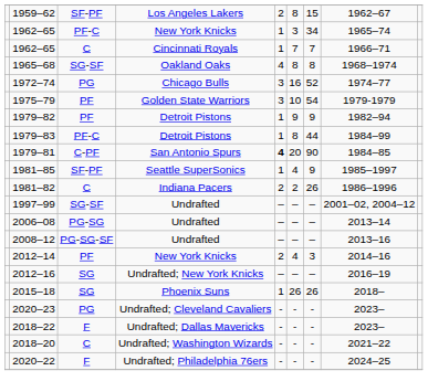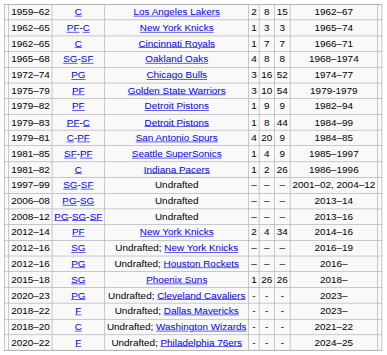 <table class="wikitable sortable" style="text-align:center">
 <tr>
 </tr>
 <tr>
 <td> </td>
 <td>1959–62</td>
-<td><a href='#'>SF</a>-<a href='#'>PF</a></td>
+<td><a href='#'>C</a></td>
 <td> <a href='#'>Los Angeles Lakers</a></td>
 <td>2</td>
 <td>8</td>
 <td>15</td>
 <td>1962–67</td>
 <td></td>
 </tr>
 <tr>
 <td> </td>
 <td>1962–65</td>
 <td><a href='#'>PF</a>-<a href='#'>C</a></td>
 <td> <a href='#'>New York Knicks</a></td>
 <td>1</td>
 <td>3</td>
-<td>34</td>
+<td>3</td>
 <td>1965–74</td>
 <td></td>
 </tr>
 <tr>
 <td> </td>
 <td>1962–65</td>
 <td><a href='#'>C</a></td>
 <td> <a href='#'>Cincinnati Royals</a></td>
 <td>1</td>
 <td>7</td>
 <td>7</td>
 <td>1966–71</td>
 <td></td>
 </tr>
 <tr>
 <td> </td>
 <td>1965–68</td>
 <td><a href='#'>SG</a>-<a href='#'>SF</a></td>
 <td> <a href='#'>Oakland Oaks</a></td>
 <td>4</td>
 <td>8</td>
 <td>8</td>
 <td>1968–1974</td>
 <td></td>
 </tr>
 <tr>
 <td> </td>
 <td>1972–74</td>
 <td><a href='#'>PG</a></td>
 <td> <a href='#'>Chicago Bulls</a></td>
 <td>3</td>
 <td>16</td>
 <td>52</td>
 <td>1974–77</td>
 <td></td>
 </tr>
 <tr>
 <td> </td>
 <td>1975–79</td>
 <td><a href='#'>PF</a></td>
 <td> <a href='#'>Golden State Warriors</a></td>
 <td>3</td>
 <td>10</td>
 <td>54</td>
 <td>1979-1979</td>
 <td></td>
 </tr>
 <tr>
 <td> </td>
 <td>1979–82</td>
 <td><a href='#'>PF</a></td>
 <td> <a href='#'>Detroit Pistons</a></td>
 <td>1</td>
 <td>9</td>
 <td>9</td>
 <td>1982–94</td>
 <td></td>
 </tr>
 <tr>
 <td> </td>
 <td>1979–83</td>
 <td><a href='#'>PF</a>-<a href='#'>C</a></td>
 <td> <a href='#'>Detroit Pistons</a></td>
 <td>1</td>
 <td>8</td>
 <td>44</td>
 <td>1984–99</td>
 <td></td>
 </tr>
 <tr>
 <td> </td>
 <td>1979–81</td>
 <td><a href='#'>C</a>-<a href='#'>PF</a></td>
 <td> <a href='#'>San Antonio Spurs</a></td>
-<td><strong>4</strong></td>
+<td>4</td>
 <td>20</td>
-<td>90</td>
+<td>9</td>
 <td>1984–85</td>
 <td></td>
 </tr>
 <tr>
 <td> </td>
 <td>1981–85</td>
 <td><a href='#'>SF</a>-<a href='#'>PF</a></td>
 <td> <a href='#'>Seattle SuperSonics</a></td>
 <td>1</td>
 <td>4</td>
 <td>9</td>
 <td>1985–1997</td>
 <td></td>
 </tr>
 <tr>
 <td> </td>
 <td>1981–82</td>
 <td><a href='#'>C</a></td>
 <td> <a href='#'>Indiana Pacers</a></td>
-<td>2</td>
+<td>1</td>
 <td>2</td>
 <td>26</td>
 <td>1986–1996</td>
 <td></td>
 </tr>
 <tr>
 <td> </td>
 <td>1997–99</td>
 <td><a href='#'>SG</a>-<a href='#'>SF</a></td>
 <td> Undrafted</td>
 <td>–</td>
 <td>–</td>
 <td>–</td>
 <td>2001–02, 2004–12</td>
 <td></td>
 </tr>
 <tr>
 <td> </td>
 <td>2006–08</td>
 <td><a href='#'>PG</a>-<a href='#'>SG</a></td>
 <td> Undrafted</td>
 <td>–</td>
 <td>–</td>
 <td>–</td>
 <td>2013–14</td>
 <td></td>
 </tr>
 <tr>
 <td> </td>
 <td>2008–12</td>
 <td><a href='#'>PG</a>-<a href='#'>SG</a>-<a href='#'>SF</a></td>
 <td> Undrafted</td>
 <td>–</td>
 <td>–</td>
 <td>–</td>
 <td>2013–16</td>
 <td></td>
 </tr>
 <tr>
 <td> </td>
 <td>2012–14</td>
 <td><a href='#'>PF</a></td>
 <td> <a href='#'>New York Knicks</a></td>
 <td>2</td>
 <td>4</td>
-<td>3</td>
+<td>34</td>
 <td>2014–16</td>
 <td></td>
 </tr>
 <tr>
 <td> </td>
 <td>2012–16</td>
 <td><a href='#'>SG</a></td>
 <td> Undrafted; <a href='#'>New York Knicks</a></td>
 <td>–</td>
 <td>–</td>
 <td>–</td>
 <td>2016–19</td>
+<td></td>
+</tr>
+<tr>
+<td> </td>
+<td>2012–16</td>
+<td><a href='#'>PG</a></td>
+<td> Undrafted; <a href='#'>Houston Rockets</a></td>
+<td>–</td>
+<td>–</td>
+<td>–</td>
+<td>2016–</td>
 <td></td>
 </tr>
 <tr>
 <td> </td>
 <td>2015–18</td>
 <td><a href='#'>SG</a></td>
 <td><a href='#'>Phoenix Suns</a></td>
 <td>1</td>
 <td>26</td>
 <td>26</td>
 <td>2018–</td>
 <td></td>
 </tr>
 <tr>
 <td> </td>
 <td>2020–23</td>
 <td><a href='#'>PG</a></td>
 <td>Undrafted; <a href='#'>Cleveland Cavaliers</a></td>
 <td>-</td>
 <td>-</td>
 <td>-</td>
 <td>2023–</td>
 <td></td>
 </tr>
 <tr>
 <td> </td>
 <td>2018–22</td>
 <td><a href='#'>F</a></td>
 <td>Undrafted; <a href='#'>Dallas Mavericks</a></td>
 <td>-</td>
 <td>-</td>
 <td>-</td>
 <td>2023–</td>
 <td></td>
 </tr>
 <tr>
 <td> </td>
 <td>2018–20</td>
 <td><a href='#'>C</a></td>
 <td>Undrafted; <a href='#'>Washington Wizards</a></td>
 <td>-</td>
 <td>-</td>
 <td>-</td>
 <td>2021–22</td>
 <td></td>
 </tr>
 <tr>
 <td> </td>
 <td>2020–22</td>
 <td><a href='#'>F</a></td>
 <td>Undrafted; <a href='#'>Philadelphia 76ers</a></td>
 <td>-</td>
 <td>-</td>
 <td>-</td>
 <td>2024–25</td>
 <td></td>
 </tr>
 <tr>
 </tr>
 </table>
